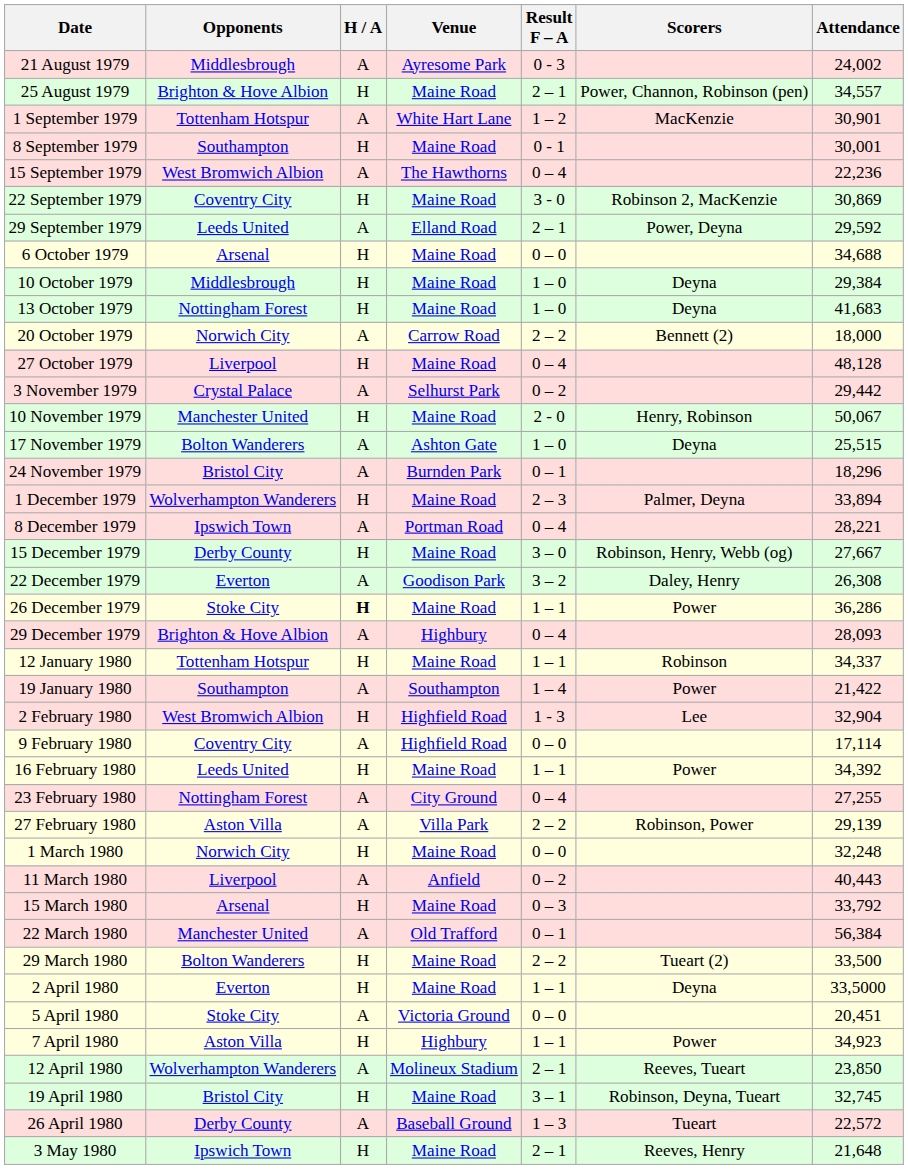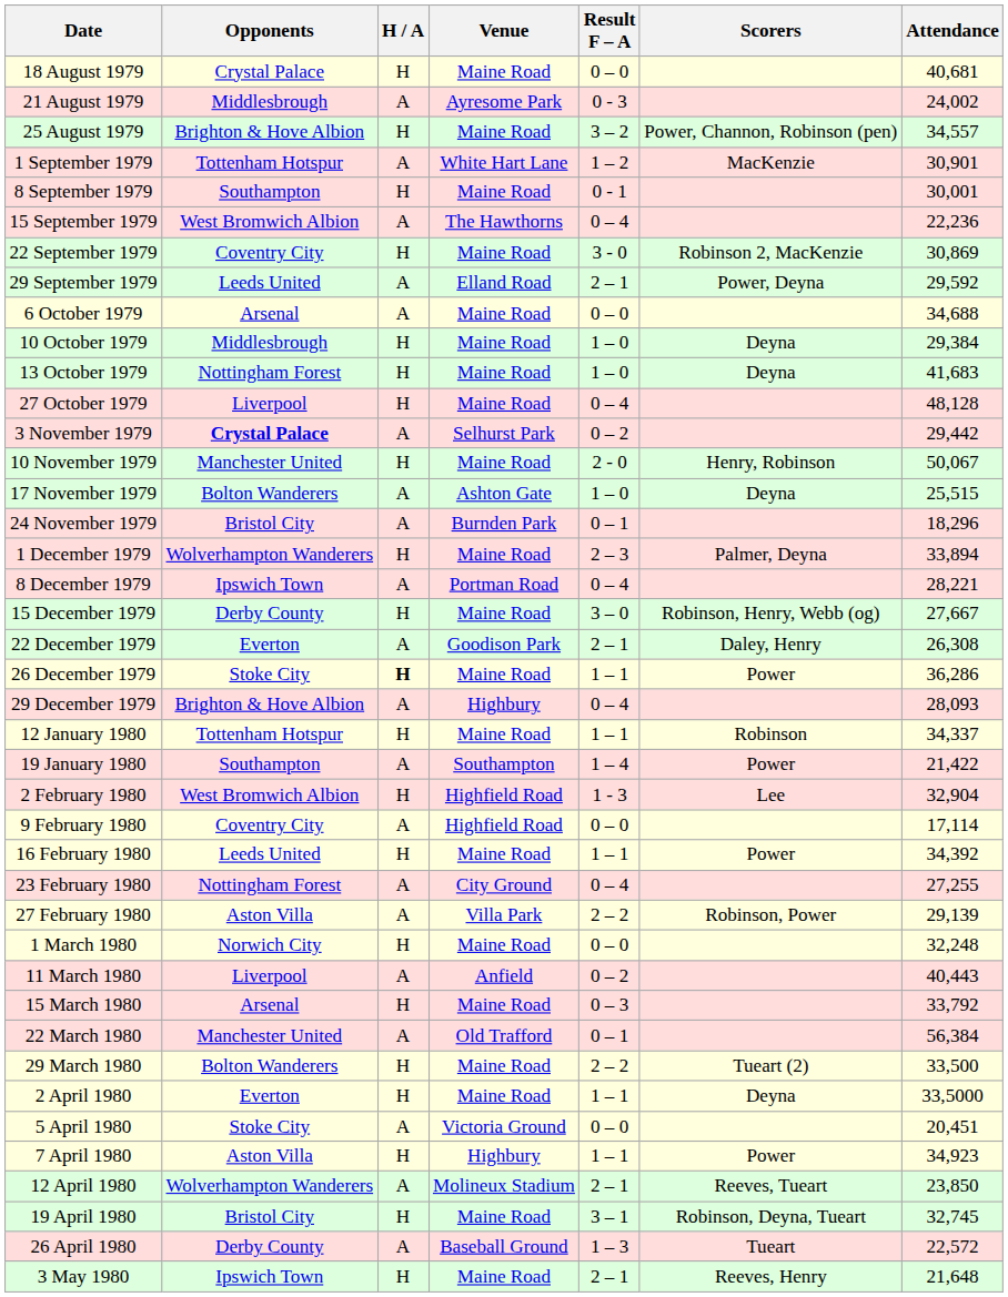 <table class="wikitable" style="text-align:center">
 <tr>
 <th>Date</th>
 <th>Opponents</th>
 <th>H / A</th>
 <th>Venue</th>
 <th>Result<br>F – A</th>
 <th>Scorers</th>
 <th>Attendance</th>
+</tr>
+<tr bgcolor="#ffffdd">
+<td>18 August 1979</td>
+<td><a href='#'>Crystal Palace</a></td>
+<td>H</td>
+<td><a href='#'>Maine Road</a></td>
+<td>0 – 0</td>
+<td></td>
+<td>40,681</td>
 </tr>
 <tr bgcolor="#ffdddd">
 <td>21 August 1979</td>
 <td><a href='#'>Middlesbrough</a></td>
 <td>A</td>
 <td><a href='#'>Ayresome Park</a></td>
 <td>0 - 3</td>
 <td></td>
 <td>24,002</td>
 </tr>
 <tr bgcolor="#ddffdd">
 <td>25 August 1979</td>
 <td><a href='#'>Brighton & Hove Albion</a></td>
 <td>H</td>
 <td><a href='#'>Maine Road</a></td>
-<td>2 – 1</td>
+<td>3 – 2</td>
 <td>Power, Channon, Robinson (pen)</td>
 <td>34,557</td>
 </tr>
 <tr bgcolor="#ffdddd">
 <td>1 September 1979</td>
 <td><a href='#'>Tottenham Hotspur</a></td>
 <td>A</td>
 <td><a href='#'>White Hart Lane</a></td>
 <td>1 – 2</td>
 <td>MacKenzie</td>
 <td>30,901</td>
 </tr>
 <tr bgcolor="#ffdddd">
 <td>8 September 1979</td>
 <td><a href='#'>Southampton</a></td>
 <td>H</td>
 <td><a href='#'>Maine Road</a></td>
 <td>0 - 1</td>
 <td></td>
 <td>30,001</td>
 </tr>
 <tr bgcolor="#ffdddd">
 <td>15 September 1979</td>
 <td><a href='#'>West Bromwich Albion</a></td>
 <td>A</td>
 <td><a href='#'>The Hawthorns</a></td>
 <td>0 – 4</td>
 <td></td>
 <td>22,236</td>
 </tr>
 <tr bgcolor="#ddffdd">
 <td>22 September 1979</td>
 <td><a href='#'>Coventry City</a></td>
 <td>H</td>
 <td><a href='#'>Maine Road</a></td>
 <td>3 - 0</td>
 <td>Robinson 2, MacKenzie</td>
 <td>30,869</td>
 </tr>
 <tr bgcolor="#ddffdd">
 <td>29 September 1979</td>
 <td><a href='#'>Leeds United</a></td>
 <td>A</td>
 <td><a href='#'>Elland Road</a></td>
 <td>2 – 1</td>
 <td>Power, Deyna</td>
 <td>29,592</td>
 </tr>
 <tr bgcolor="#ffffdd">
 <td>6 October 1979</td>
 <td><a href='#'>Arsenal</a></td>
-<td>H</td>
+<td>A</td>
 <td><a href='#'>Maine Road</a></td>
 <td>0 – 0</td>
 <td></td>
 <td>34,688</td>
 </tr>
 <tr bgcolor="#ddffdd">
 <td>10 October 1979</td>
 <td><a href='#'>Middlesbrough</a></td>
 <td>H</td>
 <td><a href='#'>Maine Road</a></td>
 <td>1 – 0</td>
 <td>Deyna</td>
 <td>29,384</td>
 </tr>
 <tr bgcolor="#ddffdd">
 <td>13 October 1979</td>
 <td><a href='#'>Nottingham Forest</a></td>
 <td>H</td>
 <td><a href='#'>Maine Road</a></td>
 <td>1 – 0</td>
 <td>Deyna</td>
 <td>41,683</td>
 </tr>
-<tr bgcolor="#ffffdd">
-<td>20 October 1979</td>
-<td><a href='#'>Norwich City</a></td>
-<td>A</td>
-<td><a href='#'>Carrow Road</a></td>
-<td>2 – 2</td>
-<td>Bennett (2)</td>
-<td>18,000</td>
-</tr>
 <tr bgcolor="#ffdddd">
 <td>27 October 1979</td>
 <td><a href='#'>Liverpool</a></td>
 <td>H</td>
 <td><a href='#'>Maine Road</a></td>
 <td>0 – 4</td>
 <td></td>
 <td>48,128</td>
 </tr>
 <tr bgcolor="#ffdddd">
 <td>3 November 1979</td>
-<td><a href='#'>Crystal Palace</a></td>
+<td><strong><a href='#'>Crystal Palace</a></strong></td>
 <td>A</td>
 <td><a href='#'>Selhurst Park</a></td>
 <td>0 – 2</td>
 <td></td>
 <td>29,442</td>
 </tr>
 <tr bgcolor="#ddffdd">
 <td>10 November 1979</td>
 <td><a href='#'>Manchester United</a></td>
 <td>H</td>
 <td><a href='#'>Maine Road</a></td>
 <td>2 - 0</td>
 <td>Henry, Robinson</td>
 <td>50,067</td>
 </tr>
 <tr bgcolor="#ddffdd">
 <td>17 November 1979</td>
 <td><a href='#'>Bolton Wanderers</a></td>
 <td>A</td>
 <td><a href='#'>Ashton Gate</a></td>
 <td>1 – 0</td>
 <td>Deyna</td>
 <td>25,515</td>
 </tr>
 <tr bgcolor="#ffdddd">
 <td>24 November 1979</td>
 <td><a href='#'>Bristol City</a></td>
 <td>A</td>
 <td><a href='#'>Burnden Park</a></td>
 <td>0 – 1</td>
 <td></td>
 <td>18,296</td>
 </tr>
 <tr bgcolor="#ffdddd">
 <td>1 December 1979</td>
 <td><a href='#'>Wolverhampton Wanderers</a></td>
 <td>H</td>
 <td><a href='#'>Maine Road</a></td>
 <td>2 – 3</td>
 <td>Palmer, Deyna</td>
 <td>33,894</td>
 </tr>
 <tr bgcolor="#ffdddd">
 <td>8 December 1979</td>
 <td><a href='#'>Ipswich Town</a></td>
 <td>A</td>
 <td><a href='#'>Portman Road</a></td>
 <td>0 – 4</td>
 <td></td>
 <td>28,221</td>
 </tr>
 <tr bgcolor="#ddffdd">
 <td>15 December 1979</td>
 <td><a href='#'>Derby County</a></td>
 <td>H</td>
 <td><a href='#'>Maine Road</a></td>
 <td>3 – 0</td>
 <td>Robinson, Henry, Webb (og)</td>
 <td>27,667</td>
 </tr>
 <tr bgcolor="#ddffdd">
 <td>22 December 1979</td>
 <td><a href='#'>Everton</a></td>
 <td>A</td>
 <td><a href='#'>Goodison Park</a></td>
-<td>3 – 2</td>
+<td>2 – 1</td>
 <td>Daley, Henry</td>
 <td>26,308</td>
 </tr>
 <tr bgcolor="#ffffdd">
 <td>26 December 1979</td>
 <td><a href='#'>Stoke City</a></td>
 <td><strong>H</strong></td>
 <td><a href='#'>Maine Road</a></td>
 <td>1 – 1</td>
 <td>Power</td>
 <td>36,286</td>
 </tr>
 <tr bgcolor="#ffdddd">
 <td>29 December 1979</td>
 <td><a href='#'>Brighton & Hove Albion</a></td>
 <td>A</td>
 <td><a href='#'>Highbury</a></td>
 <td>0 – 4</td>
 <td></td>
 <td>28,093</td>
 </tr>
 <tr bgcolor="#ffffdd">
 <td>12 January 1980</td>
 <td><a href='#'>Tottenham Hotspur</a></td>
 <td>H</td>
 <td><a href='#'>Maine Road</a></td>
 <td>1 – 1</td>
 <td>Robinson</td>
 <td>34,337</td>
 </tr>
 <tr bgcolor="#ffdddd">
 <td>19 January 1980</td>
 <td><a href='#'>Southampton</a></td>
 <td>A</td>
 <td><a href='#'>Southampton</a></td>
 <td>1 – 4</td>
 <td>Power</td>
 <td>21,422</td>
 </tr>
 <tr bgcolor="#ffdddd">
 <td>2 February 1980</td>
 <td><a href='#'>West Bromwich Albion</a></td>
 <td>H</td>
 <td><a href='#'>Highfield Road</a></td>
 <td>1 - 3</td>
 <td>Lee</td>
 <td>32,904</td>
 </tr>
 <tr bgcolor="#ffffdd">
 <td>9 February 1980</td>
 <td><a href='#'>Coventry City</a></td>
 <td>A</td>
 <td><a href='#'>Highfield Road</a></td>
 <td>0 – 0</td>
 <td></td>
 <td>17,114</td>
 </tr>
 <tr bgcolor="#ffffdd">
 <td>16 February 1980</td>
 <td><a href='#'>Leeds United</a></td>
 <td>H</td>
 <td><a href='#'>Maine Road</a></td>
 <td>1 – 1</td>
 <td>Power</td>
 <td>34,392</td>
 </tr>
 <tr bgcolor="#ffdddd">
 <td>23 February 1980</td>
 <td><a href='#'>Nottingham Forest</a></td>
 <td>A</td>
 <td><a href='#'>City Ground</a></td>
 <td>0 – 4</td>
 <td></td>
 <td>27,255</td>
 </tr>
 <tr bgcolor="#ffffdd">
 <td>27 February 1980</td>
 <td><a href='#'>Aston Villa</a></td>
 <td>A</td>
 <td><a href='#'>Villa Park</a></td>
 <td>2 – 2</td>
 <td>Robinson, Power</td>
 <td>29,139</td>
 </tr>
 <tr bgcolor="#ffffdd">
 <td>1 March 1980</td>
 <td><a href='#'>Norwich City</a></td>
 <td>H</td>
 <td><a href='#'>Maine Road</a></td>
 <td>0 – 0</td>
 <td></td>
 <td>32,248</td>
 </tr>
 <tr bgcolor="#ffdddd">
 <td>11 March 1980</td>
 <td><a href='#'>Liverpool</a></td>
 <td>A</td>
 <td><a href='#'>Anfield</a></td>
 <td>0 – 2</td>
 <td></td>
 <td>40,443</td>
 </tr>
 <tr bgcolor="#ffdddd">
 <td>15 March 1980</td>
 <td><a href='#'>Arsenal</a></td>
 <td>H</td>
 <td><a href='#'>Maine Road</a></td>
 <td>0 – 3</td>
 <td></td>
 <td>33,792</td>
 </tr>
 <tr bgcolor="#ffdddd">
 <td>22 March 1980</td>
 <td><a href='#'>Manchester United</a></td>
 <td>A</td>
 <td><a href='#'>Old Trafford</a></td>
 <td>0 – 1</td>
 <td></td>
 <td>56,384</td>
 </tr>
 <tr bgcolor="#ffffdd">
 <td>29 March 1980</td>
 <td><a href='#'>Bolton Wanderers</a></td>
 <td>H</td>
 <td><a href='#'>Maine Road</a></td>
 <td>2 – 2</td>
 <td>Tueart (2)</td>
 <td>33,500</td>
 </tr>
 <tr bgcolor="#ffffdd">
 <td>2 April 1980</td>
 <td><a href='#'>Everton</a></td>
 <td>H</td>
 <td><a href='#'>Maine Road</a></td>
 <td>1 – 1</td>
 <td>Deyna</td>
 <td>33,5000</td>
 </tr>
 <tr bgcolor="#ffffdd">
 <td>5 April 1980</td>
 <td><a href='#'>Stoke City</a></td>
 <td>A</td>
 <td><a href='#'>Victoria Ground</a></td>
 <td>0 – 0</td>
 <td></td>
 <td>20,451</td>
 </tr>
 <tr bgcolor="#ffffdd">
 <td>7 April 1980</td>
 <td><a href='#'>Aston Villa</a></td>
 <td>H</td>
 <td><a href='#'>Highbury</a></td>
 <td>1 – 1</td>
 <td>Power</td>
 <td>34,923</td>
 </tr>
 <tr bgcolor="#ddffdd">
 <td>12 April 1980</td>
 <td><a href='#'>Wolverhampton Wanderers</a></td>
 <td>A</td>
 <td><a href='#'>Molineux Stadium</a></td>
 <td>2 – 1</td>
 <td>Reeves, Tueart</td>
 <td>23,850</td>
 </tr>
 <tr bgcolor="#ddffdd">
 <td>19 April 1980</td>
 <td><a href='#'>Bristol City</a></td>
 <td>H</td>
 <td><a href='#'>Maine Road</a></td>
 <td>3 – 1</td>
 <td>Robinson, Deyna, Tueart</td>
 <td>32,745</td>
 </tr>
 <tr bgcolor="#ffdddd">
 <td>26 April 1980</td>
 <td><a href='#'>Derby County</a></td>
 <td>A</td>
 <td><a href='#'>Baseball Ground</a></td>
 <td>1 – 3</td>
 <td>Tueart</td>
 <td>22,572</td>
 </tr>
 <tr bgcolor="#ddffdd">
 <td>3 May 1980</td>
 <td><a href='#'>Ipswich Town</a></td>
 <td>H</td>
 <td><a href='#'>Maine Road</a></td>
 <td>2 – 1</td>
 <td>Reeves, Henry</td>
 <td>21,648</td>
 </tr>
 </table>
